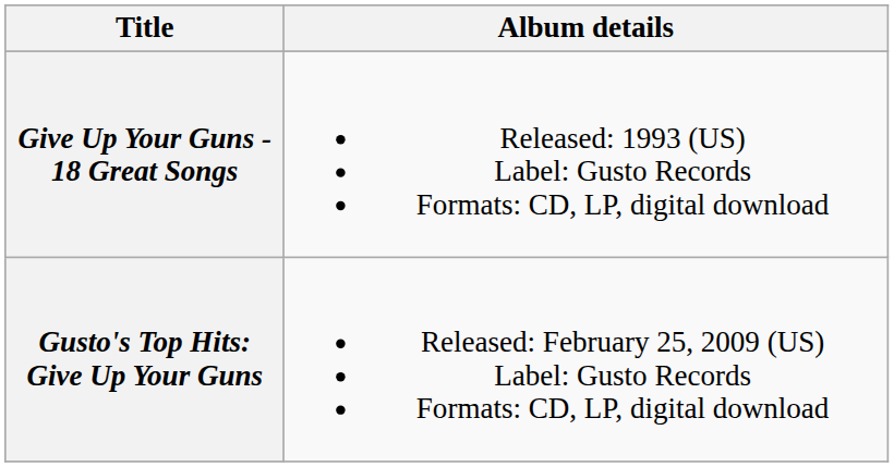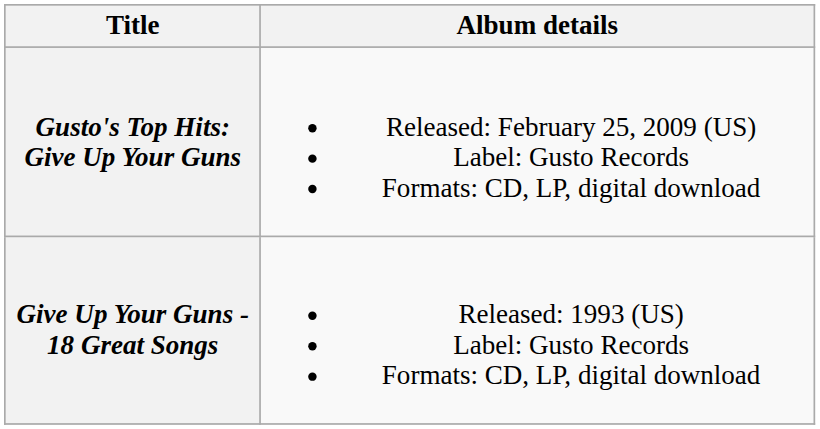 <table class="wikitable plainrowheaders" style="text-align:center;">
 <tr>
 <th scope="col" rowspan="1" style="width:9em;">Title</th>
 <th scope="col" rowspan="1" style="width:20em;">Album details</th>
 </tr>
 <tr>
+<th scope="row"><em>Gusto's Top Hits: Give Up Your Guns</em></th>
+<td><br><ul><li>Released: February 25, 2009 <span>(US)</span></li><li>Label: Gusto Records</li><li>Formats: CD, LP, digital download</li></ul></td>
+</tr>
+<tr>
 <th scope="row"><em>Give Up Your Guns - 18 Great Songs</em></th>
 <td><br><ul><li>Released: 1993 <span>(US)</span></li><li>Label: Gusto Records</li><li>Formats: CD, LP, digital download</li></ul></td>
 </tr>
-<tr>
-<th scope="row"><em>Gusto's Top Hits: Give Up Your Guns</em></th>
-<td><br><ul><li>Released: February 25, 2009 <span>(US)</span></li><li>Label: Gusto Records</li><li>Formats: CD, LP, digital download</li></ul></td>
-</tr>
 </table>
